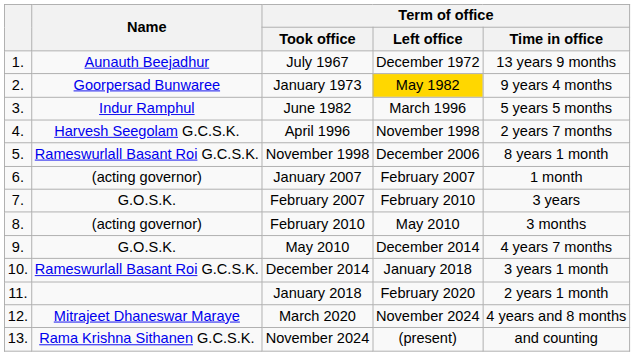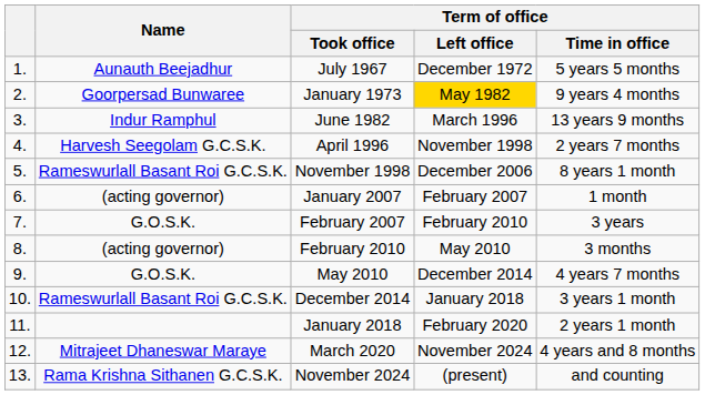 <table class="wikitable" style="font-size:100;text-align:center">
 <tr>
 <th rowspan="2"></th>
 <th rowspan="2">Name</th>
 <th colspan="3">Term of office</th>
 </tr>
 <tr>
 <th>Took office</th>
 <th>Left office</th>
 <th>Time in office</th>
 </tr>
 <tr>
 <td>1.</td>
 <td><a href='#'>Aunauth Beejadhur</a></td>
 <td>July 1967</td>
 <td>December 1972</td>
-<td>13 years 9 months</td>
+<td>5 years 5 months</td>
 </tr>
 <tr>
 <td>2.</td>
 <td><a href='#'>Goorpersad Bunwaree</a></td>
 <td>January 1973</td>
 <td style="background: gold;">May 1982</td>
 <td>9 years 4 months</td>
 </tr>
 <tr>
 <td>3.</td>
 <td><a href='#'>Indur Ramphul</a></td>
 <td>June 1982</td>
 <td>March 1996</td>
-<td>5 years 5 months</td>
+<td>13 years 9 months</td>
 </tr>
 <tr>
 <td>4.</td>
 <td><a href='#'>Harvesh Seegolam</a> G.C.S.K.</td>
 <td>April 1996</td>
 <td>November 1998</td>
 <td>2 years 7 months</td>
 </tr>
 <tr>
 <td>5.</td>
 <td><a href='#'>Rameswurlall Basant Roi</a> G.C.S.K.</td>
 <td>November 1998</td>
 <td>December 2006</td>
 <td>8 years 1 month</td>
 </tr>
 <tr>
 <td>6.</td>
 <td> (acting governor)</td>
 <td>January 2007</td>
 <td>February 2007</td>
 <td>1 month</td>
 </tr>
 <tr>
 <td>7.</td>
 <td> G.O.S.K.</td>
 <td>February 2007</td>
 <td>February 2010</td>
 <td>3 years</td>
 </tr>
 <tr>
 <td>8.</td>
 <td> (acting governor)</td>
 <td>February 2010</td>
 <td>May 2010</td>
 <td>3 months</td>
 </tr>
 <tr>
 <td>9.</td>
 <td> G.O.S.K.</td>
 <td>May 2010</td>
 <td>December 2014</td>
 <td>4 years 7 months</td>
 </tr>
 <tr>
 <td>10.</td>
 <td><a href='#'>Rameswurlall Basant Roi</a> G.C.S.K.</td>
 <td>December 2014</td>
 <td>January 2018</td>
 <td>3 years 1 month</td>
 </tr>
 <tr>
 <td>11.</td>
 <td></td>
 <td>January 2018</td>
 <td>February 2020</td>
 <td>2 years 1 month</td>
 </tr>
 <tr>
 <td>12.</td>
 <td><a href='#'>Mitrajeet Dhaneswar Maraye</a></td>
 <td>March 2020</td>
 <td>November 2024</td>
 <td>4 years and 8 months</td>
 </tr>
 <tr>
 <td>13.</td>
 <td><a href='#'>Rama Krishna Sithanen</a> G.C.S.K.</td>
 <td>November 2024</td>
 <td>(present)</td>
 <td> and counting</td>
 </tr>
 </table>
